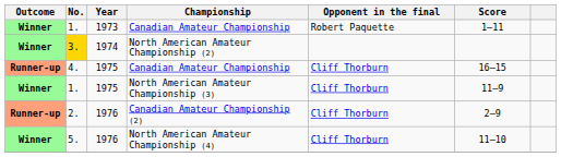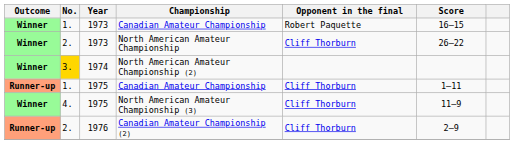 <table class="sortable wikitable plainrowheaders">
 <tr>
 <th scope="col" width="80">Outcome</th>
 <th scope="col" width="5">No.</th>
 <th scope="col" width="50">Year</th>
 <th scope="col" width="250">Championship</th>
 <th scope="col" width="200">Opponent in the final</th>
 <th scope="col" align="center" width="100">Score</th>
 <th scope="col" class="unsortable" width="30"></th>
 </tr>
 <tr>
 <th scope="row" style="background:#98FB98">Winner</th>
 <td>1.</td>
 <td align="center">1973</td>
 <td><a href='#'>Canadian Amateur Championship</a></td>
 <td> Robert Paquette</td>
-<td align="center">1–11</td>
+<td align="center">16–15</td>
+<td align="center"></td>
+</tr>
+<tr>
+<th scope="row" style="background:#98FB98">Winner</th>
+<td>2.</td>
+<td align="center">1973</td>
+<td>North American Amateur Championship</td>
+<td> <a href='#'>Cliff Thorburn</a></td>
+<td align="center">26–22</td>
 <td align="center"></td>
 </tr>
 <tr>
 <th scope="row" style="background:#98FB98">Winner</th>
 <td style="background: gold;">3.</td>
 <td align="center">1974</td>
 <td>North American Amateur Championship <small>(2)</small></td>
 <td></td>
 <td align="center"></td>
 <td align="center"></td>
 </tr>
 <tr>
 <th scope="row" style="background:#ffa07a;">Runner-up</th>
-<td>4.</td>
+<td>1.</td>
 <td align="center">1975</td>
 <td><a href='#'>Canadian Amateur Championship</a></td>
 <td> <a href='#'>Cliff Thorburn</a></td>
-<td align="center">16–15</td>
+<td align="center">1–11</td>
 <td align="center"></td>
 </tr>
 <tr>
 <th scope="row" style="background:#98FB98">Winner</th>
-<td>1.</td>
+<td>4.</td>
 <td align="center">1975</td>
 <td>North American Amateur Championship <small>(3)</small></td>
 <td> <a href='#'>Cliff Thorburn</a></td>
 <td align="center">11–9</td>
 <td align="center"></td>
 </tr>
 <tr>
 <th scope="row" style="background:#ffa07a;">Runner-up</th>
 <td>2.</td>
 <td align="center">1976</td>
 <td><a href='#'>Canadian Amateur Championship</a> <small>(2)</small></td>
 <td> <a href='#'>Cliff Thorburn</a></td>
 <td align="center">2–9</td>
 <td align="center"></td>
 </tr>
 <tr>
-<th scope="row" style="background:#98FB98">Winner</th>
-<td>5.</td>
-<td align="center">1976</td>
-<td>North American Amateur Championship <small>(4)</small></td>
-<td> <a href='#'>Cliff Thorburn</a></td>
-<td align="center">11–10</td>
-<td align="center"></td>
-</tr>
-<tr>
 </tr>
 </table>
